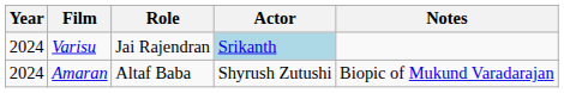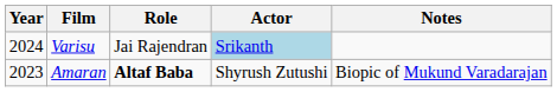 <table class="wikitable sortable">
 <tr>
 <th>Year</th>
 <th>Film</th>
 <th>Role</th>
 <th>Actor</th>
 <th>Notes</th>
 </tr>
 <tr>
 <td>2024</td>
 <td><em><a href='#'>Varisu</a></em></td>
 <td>Jai Rajendran</td>
 <td style="background: lightblue;"><a href='#'>Srikanth</a></td>
 <td></td>
 </tr>
 <tr>
-<td>2024</td>
+<td>2023</td>
 <td><a href='#'><em>Amaran</em></a></td>
-<td>Altaf Baba</td>
+<td><strong>Altaf Baba</strong></td>
 <td>Shyrush Zutushi</td>
 <td>Biopic of <a href='#'>Mukund Varadarajan</a></td>
 </tr>
 </table>
